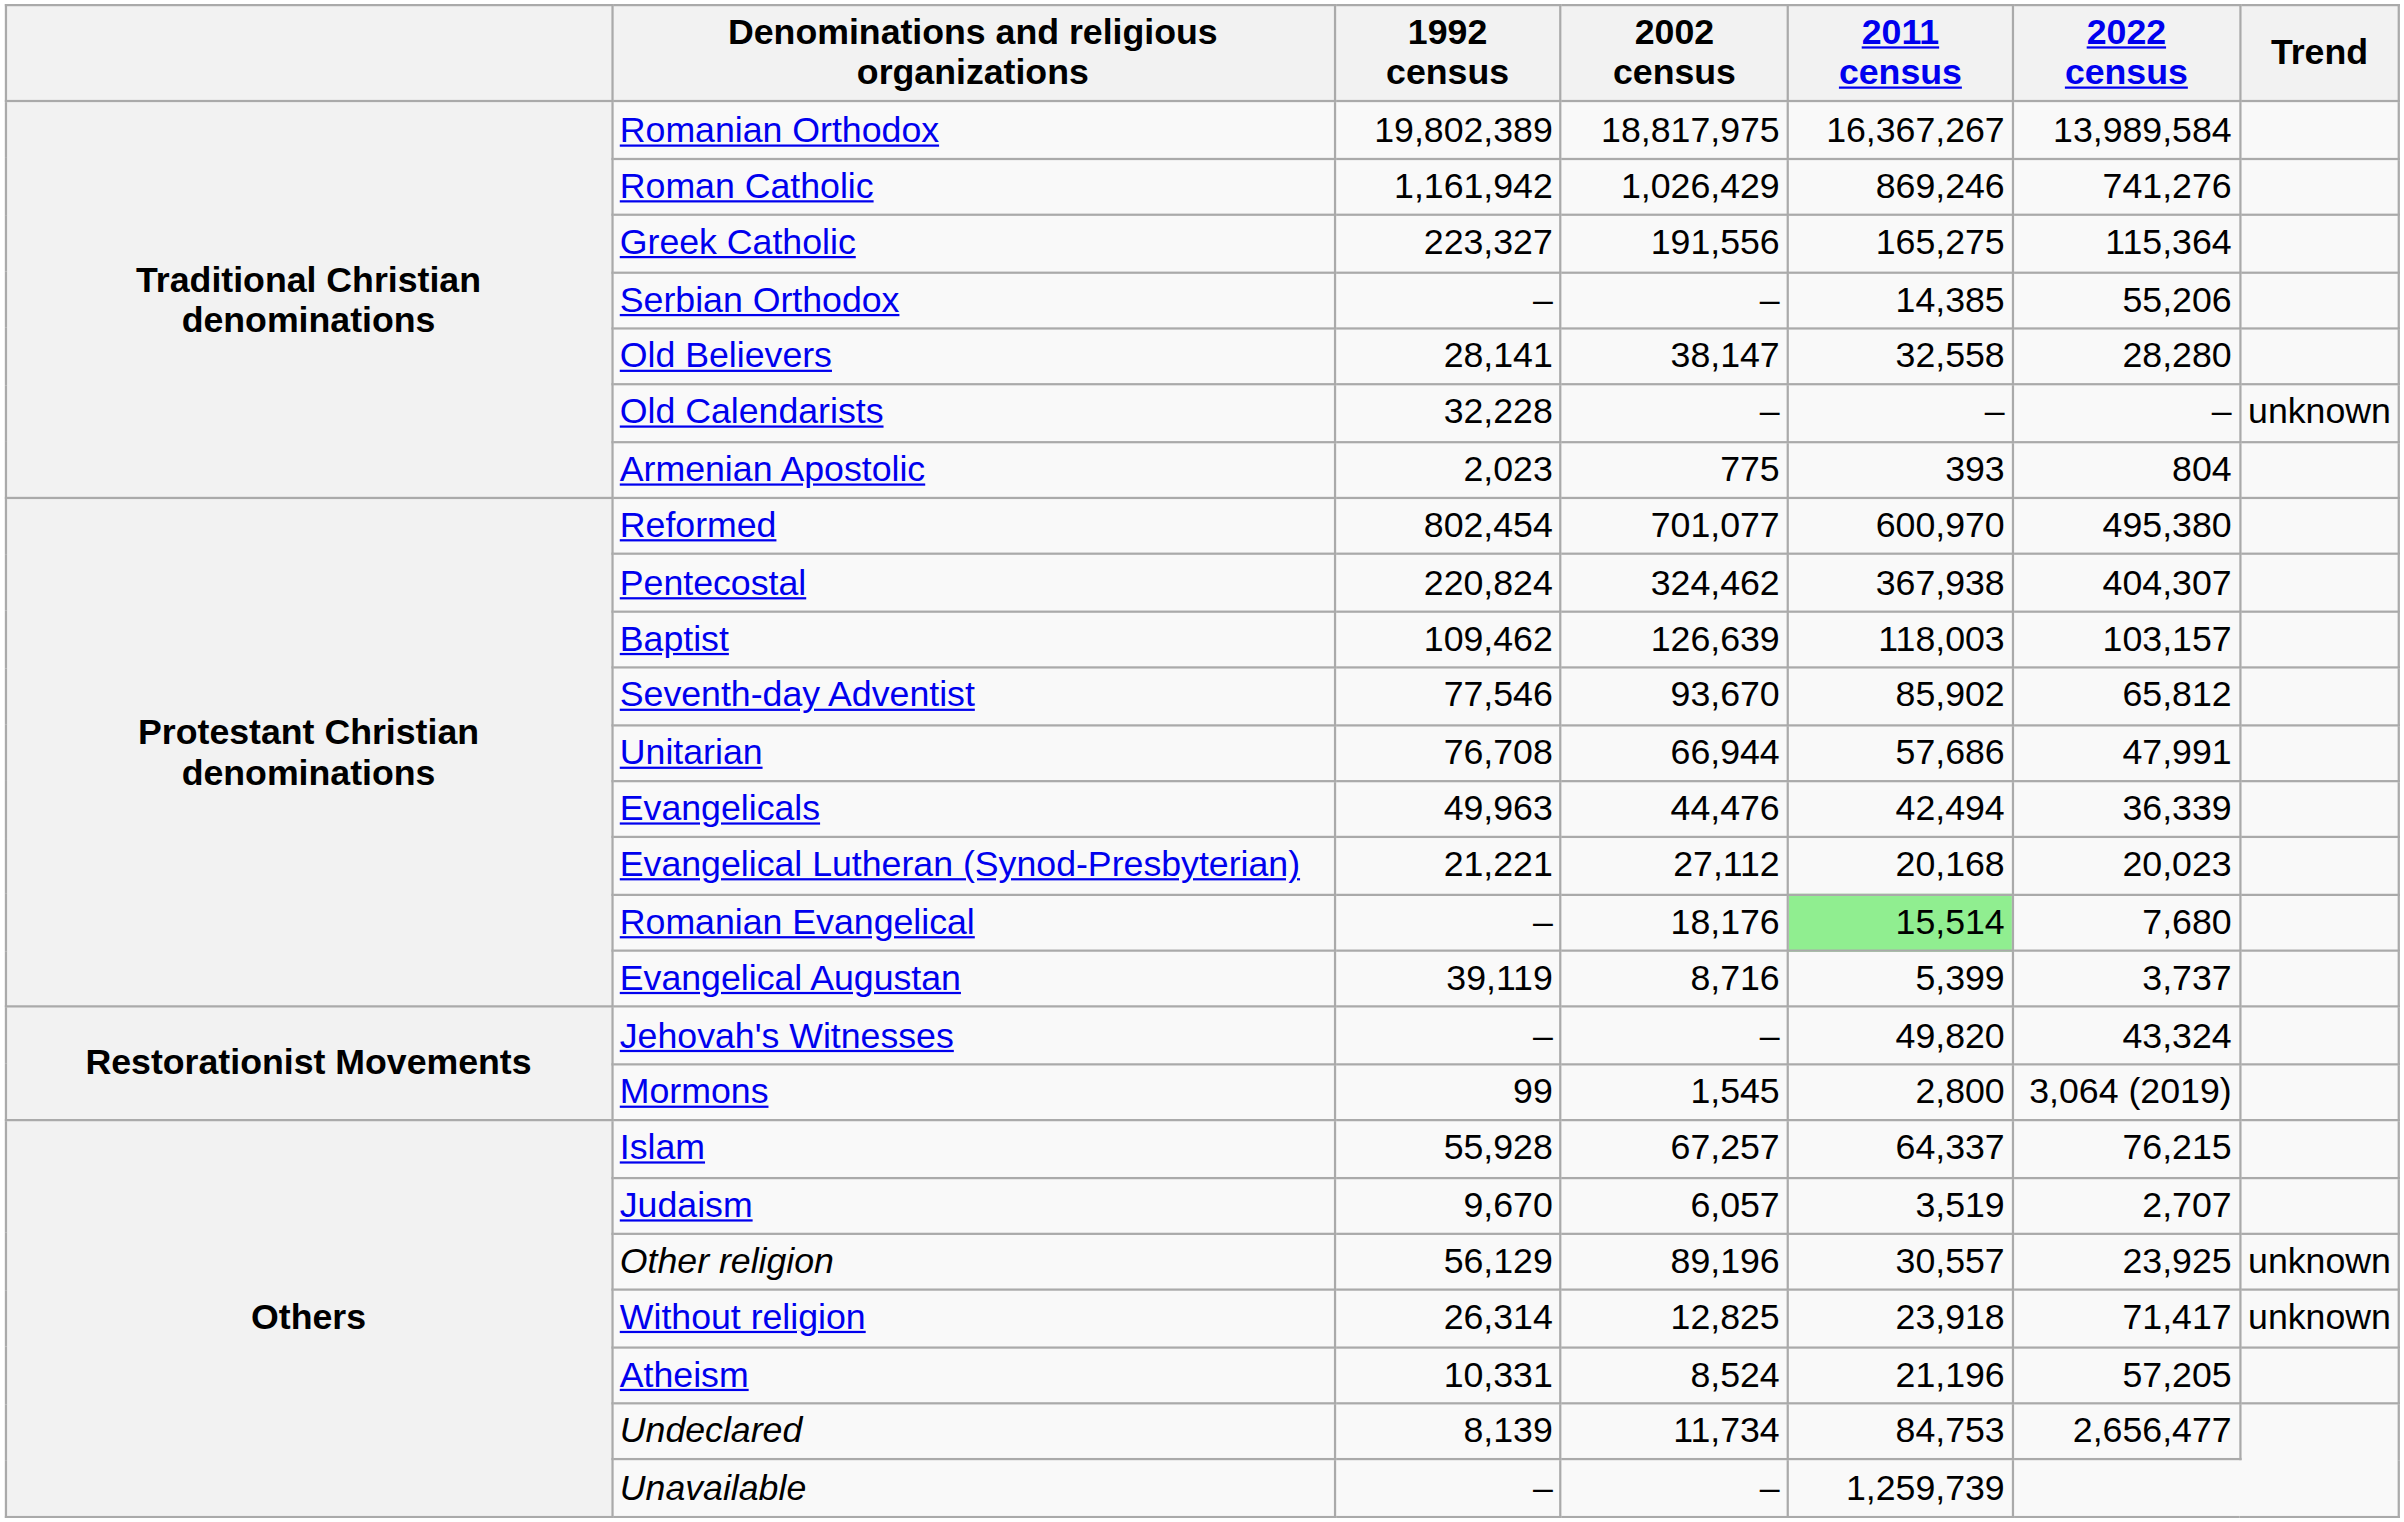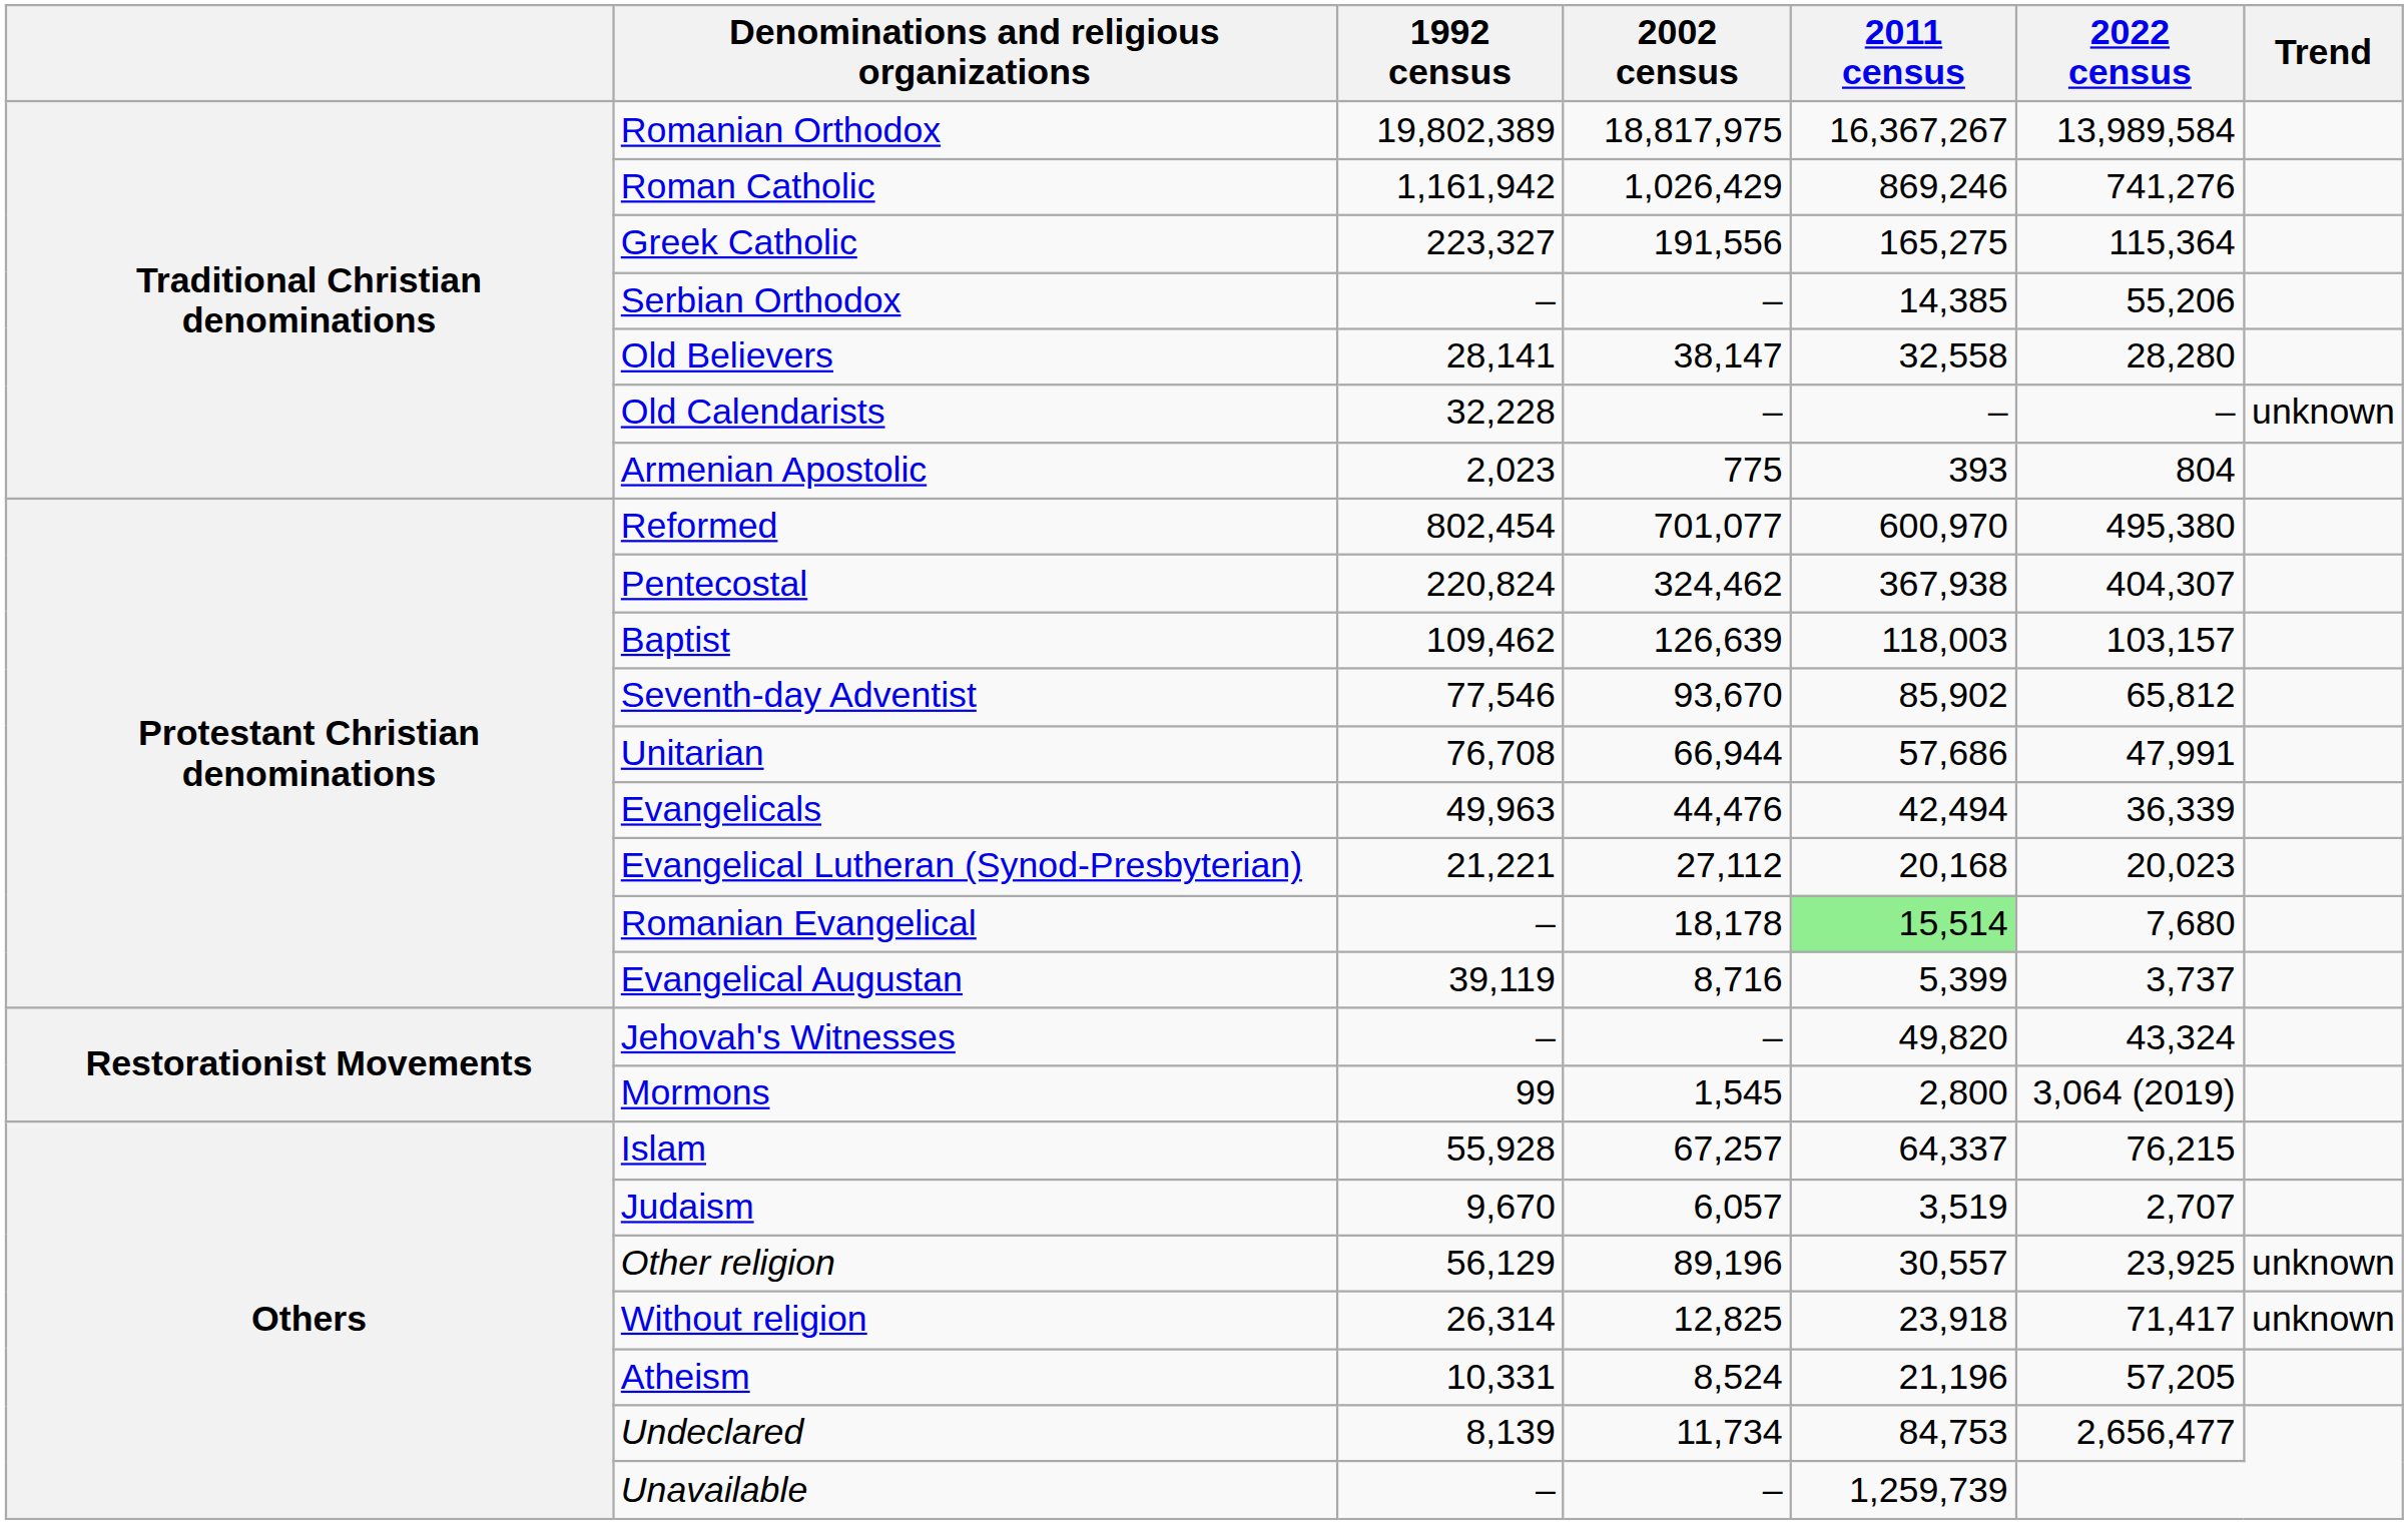 <table class="wikitable sortable" width="85%" style="margin: 1em auto 1em auto">
 <tr>
 <th></th>
 <th>Denominations and religious organizations</th>
 <th>1992 census</th>
 <th>2002 census</th>
 <th><a href='#'>2011 census</a></th>
 <th><a href='#'>2022 census</a></th>
 <th>Trend</th>
 </tr>
 <tr>
 <th rowspan="7">Traditional Christian denominations</th>
 <td><a href='#'>Romanian Orthodox</a></td>
 <td align="right">19,802,389</td>
 <td align="right">18,817,975</td>
 <td align="right">16,367,267</td>
 <td align="right">13,989,584</td>
 <td align="center"></td>
 </tr>
 <tr>
 <td><a href='#'>Roman Catholic</a></td>
 <td align="right">1,161,942</td>
 <td align="right">1,026,429</td>
 <td align="right">869,246</td>
 <td align="right">741,276</td>
 <td align="center"></td>
 </tr>
 <tr>
 <td><a href='#'>Greek Catholic</a></td>
 <td align="right">223,327</td>
 <td align="right">191,556</td>
 <td align="right">165,275</td>
 <td align="right">115,364</td>
 <td align="center"></td>
 </tr>
 <tr>
 <td><a href='#'>Serbian Orthodox</a></td>
 <td align="right">–</td>
 <td align="right">–</td>
 <td align="right">14,385</td>
 <td align="right">55,206</td>
 <td align="center"></td>
 </tr>
 <tr>
 <td><a href='#'>Old Believers</a></td>
 <td align="right">28,141</td>
 <td align="right">38,147</td>
 <td align="right">32,558</td>
 <td align="right">28,280</td>
 <td align="center"></td>
 </tr>
 <tr>
 <td><a href='#'>Old Calendarists</a></td>
 <td align="right">32,228</td>
 <td align="right">–</td>
 <td align="right">–</td>
 <td align="right">–</td>
 <td align="center">unknown</td>
 </tr>
 <tr>
 <td><a href='#'>Armenian Apostolic</a></td>
 <td align="right">2,023</td>
 <td align="right">775</td>
 <td align="right">393</td>
 <td align="right">804</td>
 <td align="center"></td>
 </tr>
 <tr>
 <th rowspan="9">Protestant Christian denominations</th>
 <td><a href='#'>Reformed</a></td>
 <td align="right">802,454</td>
 <td align="right">701,077</td>
 <td align="right">600,970</td>
 <td align="right">495,380</td>
 <td align="center"></td>
 </tr>
 <tr>
 <td><a href='#'>Pentecostal</a></td>
 <td align="right">220,824</td>
 <td align="right">324,462</td>
 <td align="right">367,938</td>
 <td align="right">404,307</td>
 <td align="center"></td>
 </tr>
 <tr>
 <td><a href='#'>Baptist</a></td>
 <td align="right">109,462</td>
 <td align="right">126,639</td>
 <td align="right">118,003</td>
 <td align="right">103,157</td>
 <td align="center"></td>
 </tr>
 <tr>
 <td><a href='#'>Seventh-day Adventist</a></td>
 <td align="right">77,546</td>
 <td align="right">93,670</td>
 <td align="right">85,902</td>
 <td align="right">65,812</td>
 <td align="center"></td>
 </tr>
 <tr>
 <td><a href='#'>Unitarian</a></td>
 <td align="right">76,708</td>
 <td align="right">66,944</td>
 <td align="right">57,686</td>
 <td align="right">47,991</td>
 <td align="center"></td>
 </tr>
 <tr>
 <td><a href='#'>Evangelicals</a></td>
 <td align="right">49,963</td>
 <td align="right">44,476</td>
 <td align="right">42,494</td>
 <td align="right">36,339</td>
 <td align="center"></td>
 </tr>
 <tr>
 <td><a href='#'>Evangelical Lutheran (Synod-Presbyterian)</a></td>
 <td align="right">21,221</td>
 <td align="right">27,112</td>
 <td align="right">20,168</td>
 <td align="right">20,023</td>
 <td align="center"></td>
 </tr>
 <tr>
 <td><a href='#'>Romanian Evangelical</a></td>
 <td align="right">–</td>
-<td align="right">18,176</td>
+<td align="right">18,178</td>
 <td align="right" style="background: lightgreen;">15,514</td>
 <td align="right">7,680</td>
 <td align="center"></td>
 </tr>
 <tr>
 <td><a href='#'>Evangelical Augustan</a></td>
 <td align="right">39,119</td>
 <td align="right">8,716</td>
 <td align="right">5,399</td>
 <td align="right">3,737</td>
 <td align="center"></td>
 </tr>
 <tr>
 <th rowspan="2">Restorationist Movements</th>
 <td><a href='#'>Jehovah's Witnesses</a></td>
 <td align="right">–</td>
 <td align="right">–</td>
 <td align="right">49,820</td>
 <td align="right">43,324</td>
 <td align="center"></td>
 </tr>
 <tr>
 <td><a href='#'>Mormons</a></td>
 <td align="right">99</td>
 <td align="right">1,545</td>
 <td align="right">2,800</td>
 <td align="right">3,064 (2019)</td>
 <td align="center"></td>
 </tr>
 <tr>
 <th rowspan="7">Others</th>
 <td><a href='#'>Islam</a></td>
 <td align="right">55,928</td>
 <td align="right">67,257</td>
 <td align="right">64,337</td>
 <td align="right">76,215</td>
 <td align="center"></td>
 </tr>
 <tr>
 <td><a href='#'>Judaism</a></td>
 <td align="right">9,670</td>
 <td align="right">6,057</td>
 <td align="right">3,519</td>
 <td align="right">2,707</td>
 <td align="center"></td>
 </tr>
 <tr>
 <td><em>Other religion</em></td>
 <td align="right">56,129</td>
 <td align="right">89,196</td>
 <td align="right">30,557</td>
 <td align="right">23,925</td>
 <td align="center">unknown</td>
 </tr>
 <tr>
 <td><a href='#'>Without religion</a></td>
 <td align="right">26,314</td>
 <td align="right">12,825</td>
 <td align="right">23,918</td>
 <td align="right">71,417</td>
 <td align="center">unknown</td>
 </tr>
 <tr>
 <td><a href='#'>Atheism</a></td>
 <td align="right">10,331</td>
 <td align="right">8,524</td>
 <td align="right">21,196</td>
 <td align="right">57,205</td>
 <td align="center"></td>
 </tr>
 <tr>
 <td><em>Undeclared</em></td>
 <td align="right">8,139</td>
 <td align="right">11,734</td>
 <td align="right">84,753</td>
 <td align="right">2,656,477</td>
 </tr>
 <tr>
 <td><em>Unavailable</em></td>
 <td align="right">–</td>
 <td align="right">–</td>
 <td align="right">1,259,739</td>
 </tr>
 </table>
